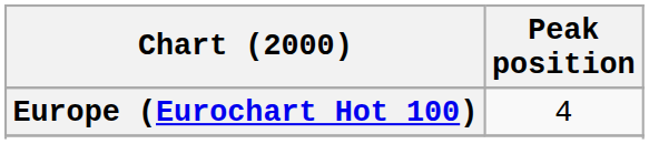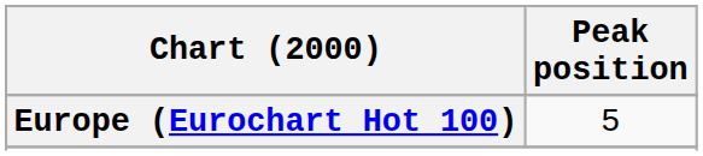 <table class="wikitable sortable plainrowheaders" style="text-align:center">
 <tr>
 <th>Chart (2000)</th>
 <th>Peak<br>position</th>
 </tr>
 <tr>
 </tr>
 <tr>
 <th scope="row">Europe (<a href='#'>Eurochart Hot 100</a>)</th>
-<td>4</td>
+<td>5</td>
 </tr>
 <tr>
 </tr>
 <tr>
 </tr>
 <tr>
 </tr>
 <tr>
 </tr>
 </table>
